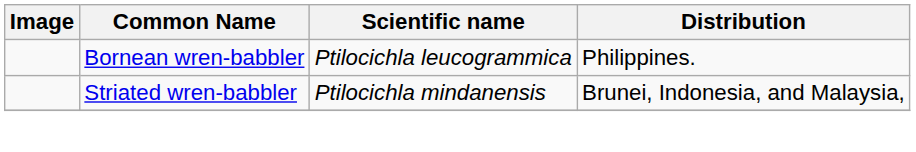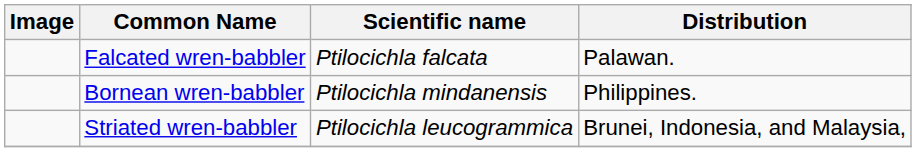 <table class="wikitable">
 <tr>
 <th>Image</th>
 <th>Common Name</th>
 <th>Scientific name</th>
 <th>Distribution</th>
 </tr>
 <tr>
 <td></td>
+<td><a href='#'>Falcated wren-babbler</a></td>
+<td><em>Ptilocichla falcata</em></td>
+<td>Palawan.</td>
+</tr>
+<tr>
+<td></td>
 <td><a href='#'>Bornean wren-babbler</a></td>
-<td><em>Ptilocichla leucogrammica</em></td>
+<td><em>Ptilocichla mindanensis</em></td>
 <td>Philippines.</td>
 </tr>
 <tr>
 <td></td>
 <td><a href='#'>Striated wren-babbler</a></td>
-<td><em>Ptilocichla mindanensis</em></td>
+<td><em>Ptilocichla leucogrammica</em></td>
 <td>Brunei, Indonesia, and Malaysia,</td>
 </tr>
 <tr>
 </tr>
 </table>
